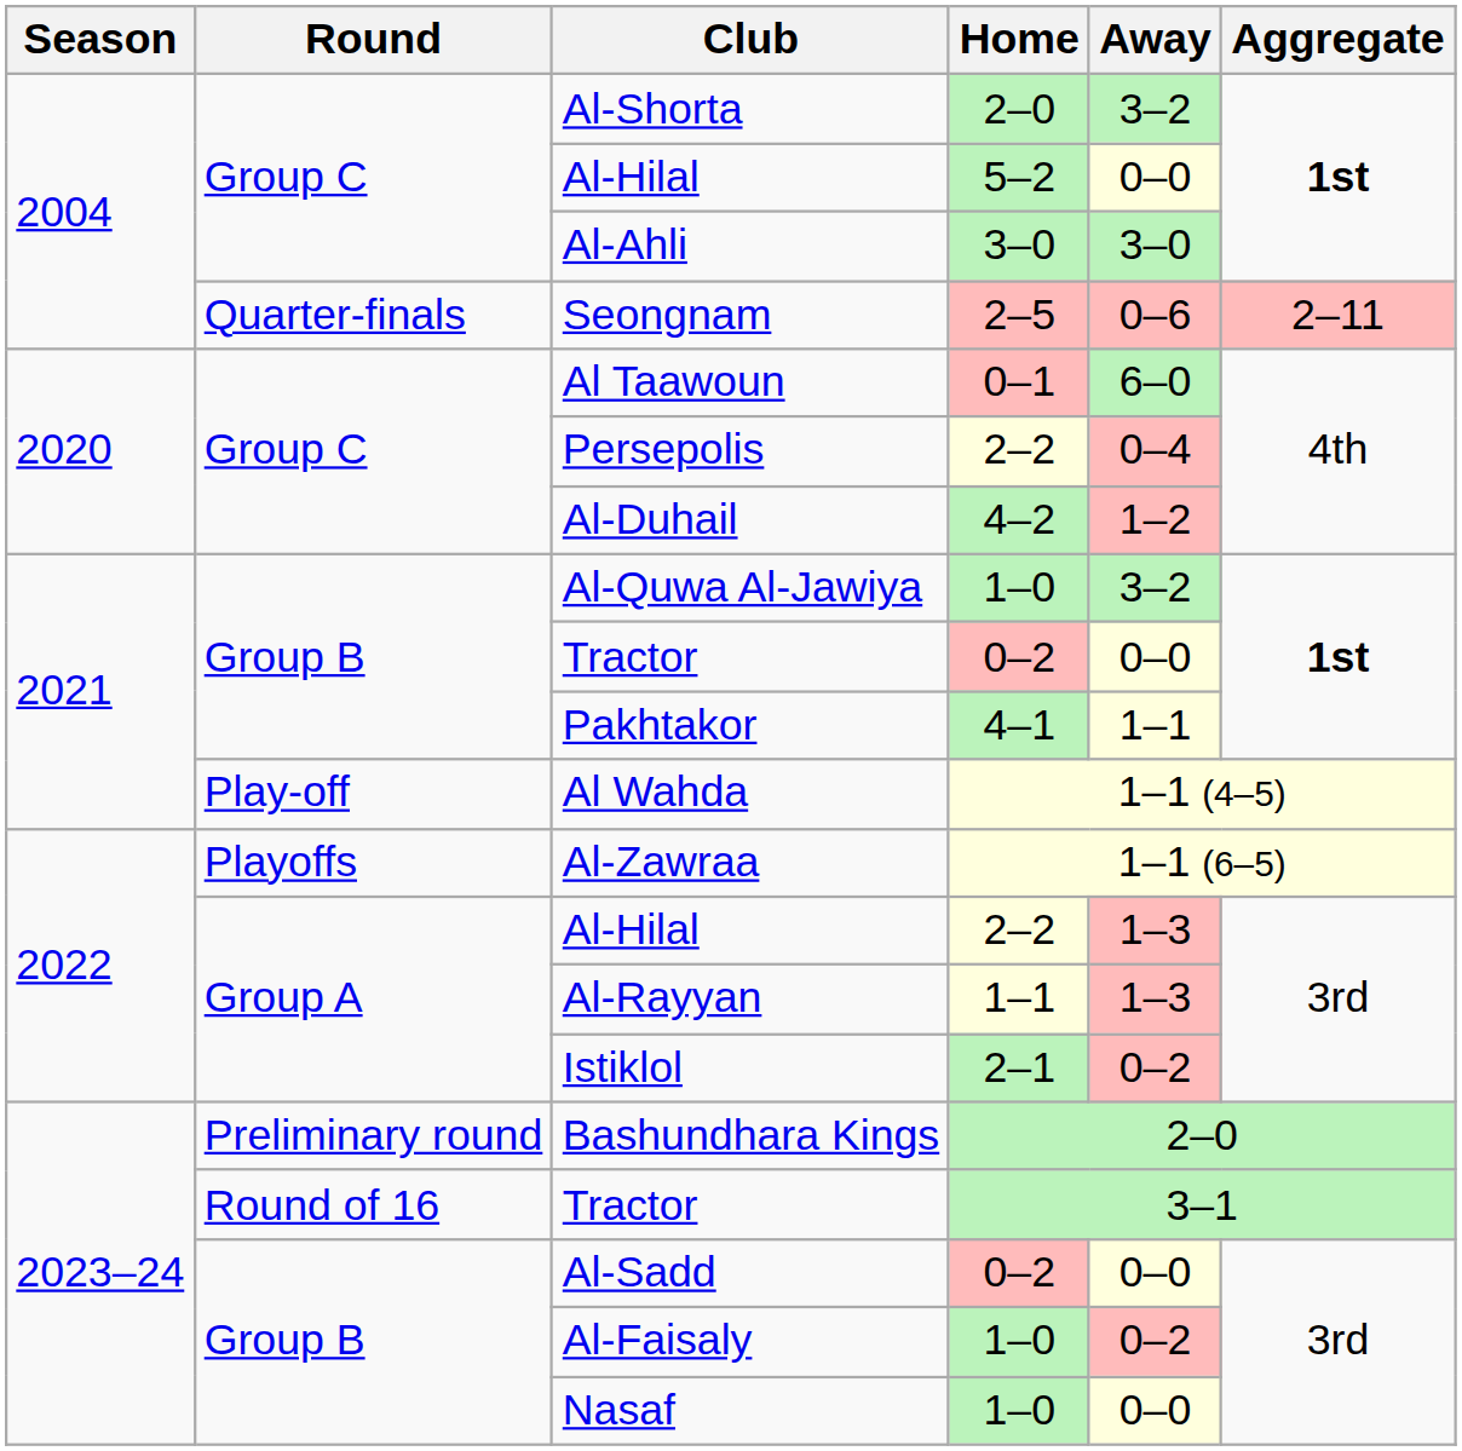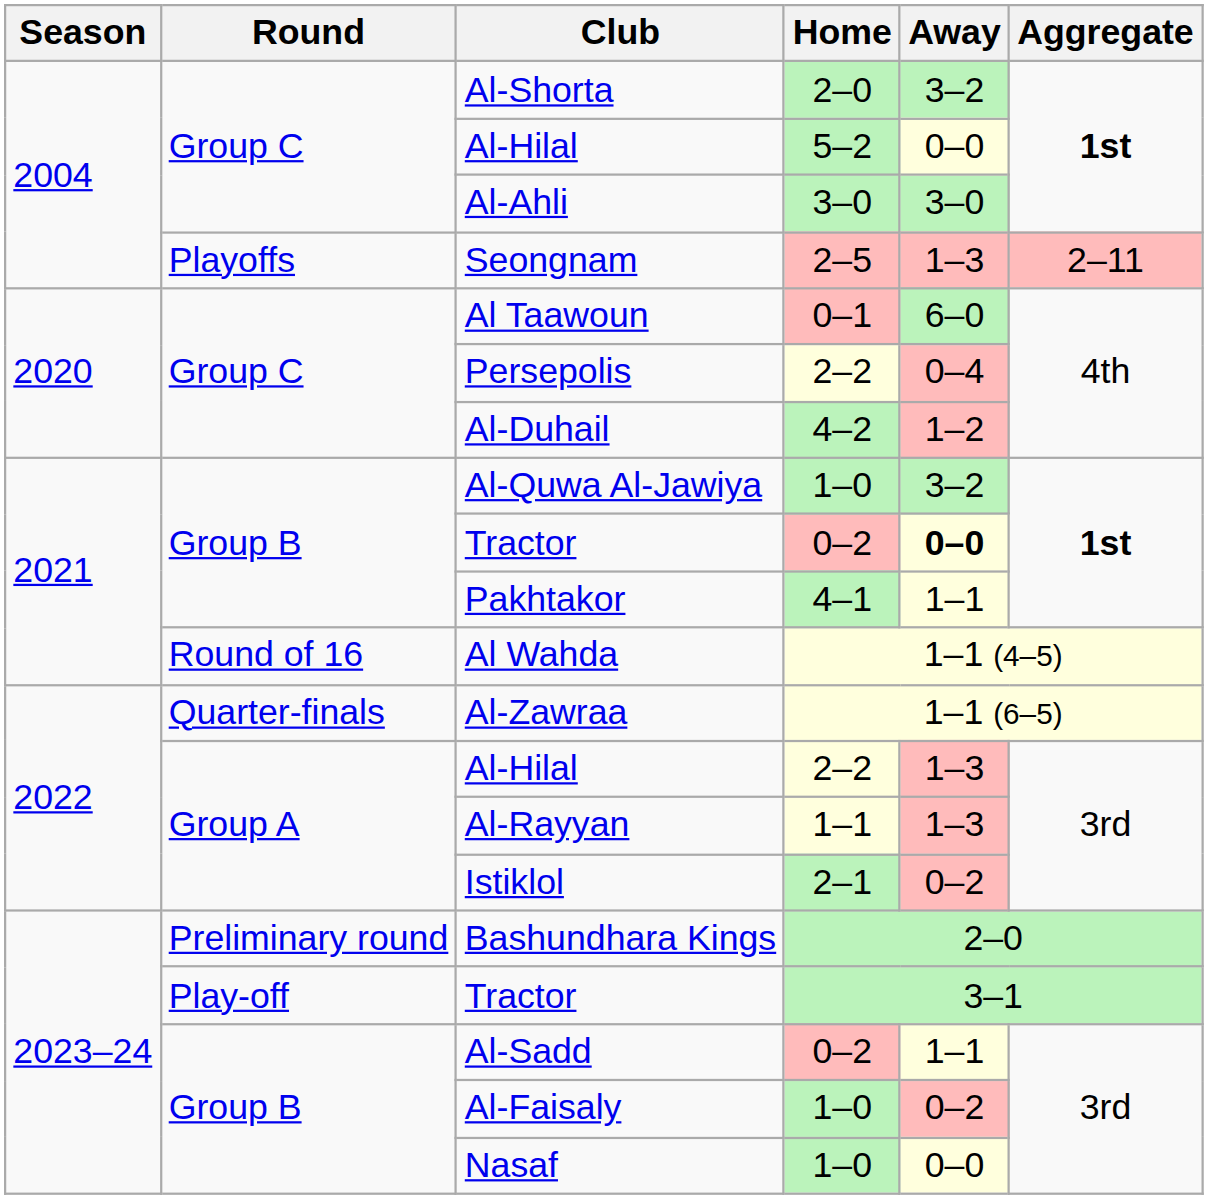 <table class="wikitable" style="text-align:left">
 <tr>
 <th>Season</th>
 <th>Round</th>
 <th>Club</th>
 <th>Home</th>
 <th>Away</th>
 <th>Aggregate</th>
 </tr>
 <tr>
 <td rowspan="4"><a href='#'>2004</a></td>
 <td rowspan="3"><a href='#'>Group C</a></td>
 <td> <a href='#'>Al-Shorta</a></td>
 <td align="center" style="background: #BBF3BB">2–0</td>
 <td align="center" style="background: #BBF3BB">3–2</td>
 <td style="text-align:center;" rowspan="3"><strong>1st</strong></td>
 </tr>
 <tr>
 <td> <a href='#'>Al-Hilal</a></td>
 <td align="center" style="background: #BBF3BB">5–2</td>
 <td style="text-align:center; background:#ffd">0–0</td>
 </tr>
 <tr>
 <td> <a href='#'>Al-Ahli</a></td>
 <td align="center" style="background: #BBF3BB">3–0</td>
 <td align="center" style="background: #BBF3BB">3–0</td>
 </tr>
 <tr>
-<td><a href='#'>Quarter-finals</a></td>
+<td><a href='#'>Playoffs</a></td>
 <td> <a href='#'>Seongnam</a></td>
 <td align="center" style="background: #FFBBBB">2–5</td>
-<td align="center" style="background: #FFBBBB">0–6</td>
+<td align="center" style="background: #FFBBBB">1–3</td>
 <td align="center" style="background: #FFBBBB">2–11</td>
 </tr>
 <tr>
 <td rowspan="3"><a href='#'>2020</a></td>
 <td rowspan="3"><a href='#'>Group C</a></td>
 <td> <a href='#'>Al Taawoun</a></td>
 <td align="center" style="background: #FFBBBB">0–1</td>
 <td align="center" style="background: #BBF3BB">6–0</td>
 <td style="text-align:center;" rowspan="3">4th</td>
 </tr>
 <tr>
 <td> <a href='#'>Persepolis</a></td>
 <td style="text-align:center; background:#ffd">2–2</td>
 <td align="center" style="background: #FFBBBB">0–4</td>
 </tr>
 <tr>
 <td> <a href='#'>Al-Duhail</a></td>
 <td align="center" style="background: #BBF3BB">4–2</td>
 <td align="center" style="background: #FFBBBB">1–2</td>
 </tr>
 <tr>
 <td rowspan="4"><a href='#'>2021</a></td>
 <td rowspan="3"><a href='#'>Group B</a></td>
 <td> <a href='#'>Al-Quwa Al-Jawiya</a></td>
 <td align="center" style="background: #BBF3BB">1–0</td>
 <td align="center" style="background: #BBF3BB">3–2</td>
 <td style="text-align:center;" rowspan="3"><strong>1st</strong></td>
 </tr>
 <tr>
 <td> <a href='#'>Tractor</a></td>
 <td align="center" style="background: #FFBBBB">0–2</td>
-<td style="text-align:center; background:#ffd">0–0</td>
+<td style="text-align:center; background:#ffd"><strong>0–0</strong></td>
 </tr>
 <tr>
 <td> <a href='#'>Pakhtakor</a></td>
 <td align="center" style="background: #BBF3BB">4–1</td>
 <td style="text-align:center; background:#ffd">1–1</td>
 </tr>
 <tr>
-<td><a href='#'>Play-off</a></td>
+<td><a href='#'>Round of 16</a></td>
 <td> <a href='#'>Al Wahda</a></td>
 <td colspan=3 style="text-align:center; background:#ffd">1–1 <small> (4–5)</small></td>
 </tr>
 <tr>
 <td rowspan="4"><a href='#'>2022</a></td>
-<td><a href='#'>Playoffs</a></td>
+<td><a href='#'>Quarter-finals</a></td>
 <td> <a href='#'>Al-Zawraa</a></td>
 <td colspan=3 style="text-align:center; background:#ffd">1–1 <small> (6–5)</small></td>
 </tr>
 <tr>
 <td rowspan="3"><a href='#'>Group A</a></td>
 <td> <a href='#'>Al-Hilal</a></td>
 <td style="text-align:center; background:#ffd">2–2</td>
 <td align="center" style="background: #FFBBBB">1–3</td>
 <td style="text-align:center;" rowspan="3">3rd</td>
 </tr>
 <tr>
 <td> <a href='#'>Al-Rayyan</a></td>
 <td style="text-align:center; background:#ffd">1–1</td>
 <td align="center" style="background: #FFBBBB">1–3</td>
 </tr>
 <tr>
 <td> <a href='#'>Istiklol</a></td>
 <td align="center" style="background: #BBF3BB">2–1</td>
 <td align="center" style="background: #FFBBBB">0–2</td>
 </tr>
 <tr>
 <td rowspan="5"><a href='#'>2023–24</a></td>
 <td><a href='#'>Preliminary round</a></td>
 <td> <a href='#'>Bashundhara Kings</a></td>
 <td colspan=3 style="text-align:center; background: #BBF3BB">2–0</td>
 </tr>
 <tr>
-<td><a href='#'>Round of 16</a></td>
+<td><a href='#'>Play-off</a></td>
 <td> <a href='#'>Tractor</a></td>
 <td colspan=3 style="text-align:center; background: #BBF3BB">3–1</td>
 </tr>
 <tr>
 <td rowspan="3"><a href='#'>Group B</a></td>
 <td> <a href='#'>Al-Sadd</a></td>
 <td align="center" style="background: #FFBBBB">0–2</td>
-<td style="text-align:center; background:#ffd">0–0</td>
+<td style="text-align:center; background:#ffd">1–1</td>
 <td style="text-align:center;" rowspan="3">3rd</td>
 </tr>
 <tr>
 <td> <a href='#'>Al-Faisaly</a></td>
 <td style="text-align:center; background: #BBF3BB">1–0</td>
 <td align="center" style="background: #FFBBBB">0–2</td>
 </tr>
 <tr>
 <td> <a href='#'>Nasaf</a></td>
 <td style="text-align:center; background: #BBF3BB">1–0</td>
 <td style="text-align:center; background:#ffd">0–0</td>
 </tr>
 </table>
